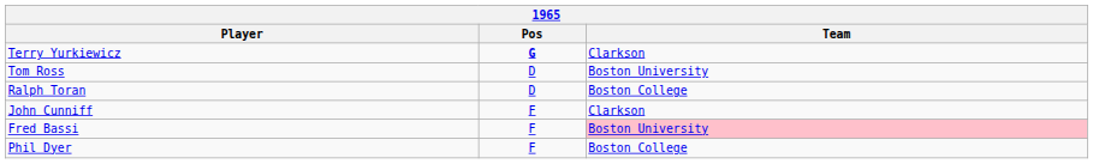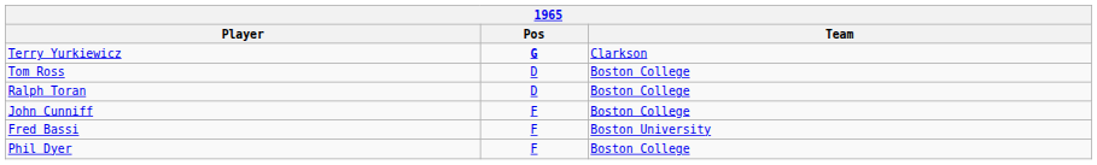 <table class="wikitable" width=95%>
 <tr>
 <th colspan=3><a href='#'>1965</a></th>
 </tr>
 <tr>
 <th>Player</th>
 <th>Pos</th>
 <th>Team</th>
 </tr>
 <tr>
 <td><a href='#'>Terry Yurkiewicz</a></td>
 <td align=center><strong><a href='#'>G</a></strong></td>
 <td><a href='#'>Clarkson</a></td>
 </tr>
 <tr>
 <td><a href='#'>Tom Ross</a></td>
 <td align=center><a href='#'>D</a></td>
-<td><a href='#'>Boston University</a></td>
+<td><a href='#'>Boston College</a></td>
 </tr>
 <tr>
 <td><a href='#'>Ralph Toran</a></td>
 <td align=center><a href='#'>D</a></td>
 <td><a href='#'>Boston College</a></td>
 </tr>
 <tr>
 <td><a href='#'>John Cunniff</a></td>
 <td align=center><a href='#'>F</a></td>
-<td><a href='#'>Clarkson</a></td>
+<td><a href='#'>Boston College</a></td>
 </tr>
 <tr>
 <td><a href='#'>Fred Bassi</a></td>
 <td align=center><a href='#'>F</a></td>
-<td style="background: pink;"><a href='#'>Boston University</a></td>
+<td><a href='#'>Boston University</a></td>
 </tr>
 <tr>
 <td><a href='#'>Phil Dyer</a></td>
 <td align=center><a href='#'>F</a></td>
 <td><a href='#'>Boston College</a></td>
 </tr>
 </table>
